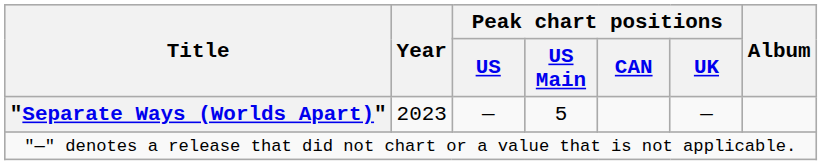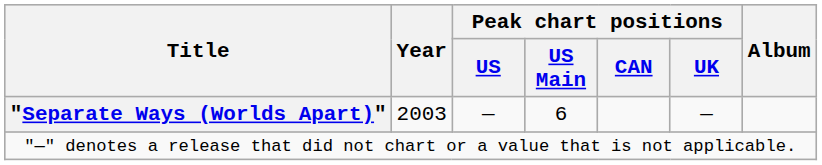 <table class="wikitable plainrowheaders" style="text-align:center">
 <tr>
 <th rowspan="2">Title</th>
 <th rowspan="2">Year</th>
 <th colspan="4">Peak chart positions</th>
 <th rowspan="2">Album</th>
 </tr>
 <tr>
 <th scope="col" style="width:3em;"><a href='#'>US</a><br></th>
 <th scope="col" style="width:3em;"><a href='#'>US <br>Main</a><br></th>
 <th scope="col" style="width:3em;"><a href='#'>CAN</a><br></th>
 <th scope="col" style="width:3em;"><a href='#'>UK</a><br></th>
 </tr>
 <tr>
 <th scope="row">"<a href='#'>Separate Ways (Worlds Apart)</a>" </th>
-<td>2023</td>
+<td>2003</td>
 <td>—</td>
-<td>5</td>
+<td>6</td>
 <td></td>
 <td>—</td>
 <td></td>
 </tr>
 <tr>
 <td colspan="10" style="font-size: 8pt">"—" denotes a release that did not chart or a value that is not applicable.</td>
 </tr>
 </table>
